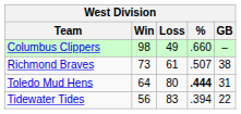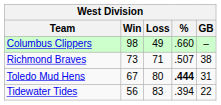 <table class="wikitable">
 <tr>
 <th colspan="5">West Division</th>
 </tr>
 <tr>
 <th width="55%">Team</th>
 <th>Win</th>
 <th>Loss</th>
 <th>%</th>
 <th>GB</th>
 </tr>
 <tr align=center bgcolor=ccffcc>
 <td align=left><a href='#'>Columbus Clippers</a></td>
 <td>98</td>
 <td>49</td>
 <td>.660</td>
 <td>–</td>
 </tr>
 <tr align=center>
 <td align=left><a href='#'>Richmond Braves</a></td>
 <td>73</td>
-<td>61</td>
+<td>71</td>
 <td>.507</td>
 <td>38</td>
 </tr>
 <tr align=center>
 <td align=left><a href='#'>Toledo Mud Hens</a></td>
-<td>64</td>
+<td>67</td>
 <td>80</td>
 <td><strong>.444</strong></td>
 <td>31</td>
 </tr>
 <tr align=center>
 <td align=left><a href='#'>Tidewater Tides</a></td>
 <td>56</td>
 <td>83</td>
 <td>.394</td>
 <td>22</td>
 </tr>
 </table>
